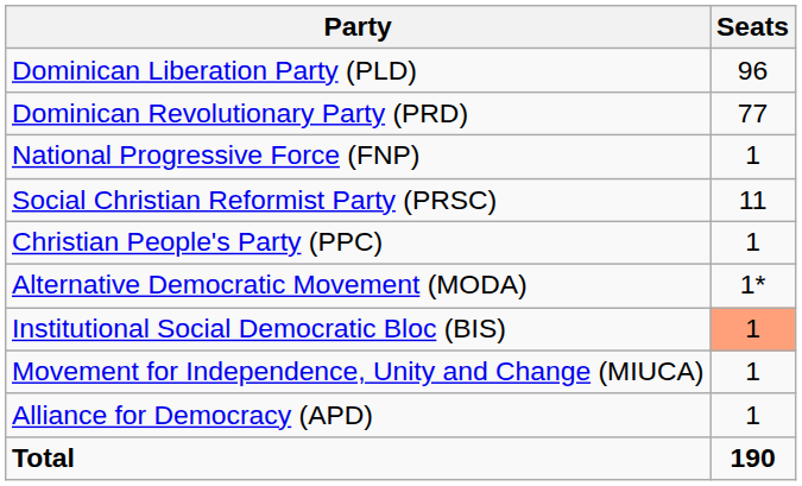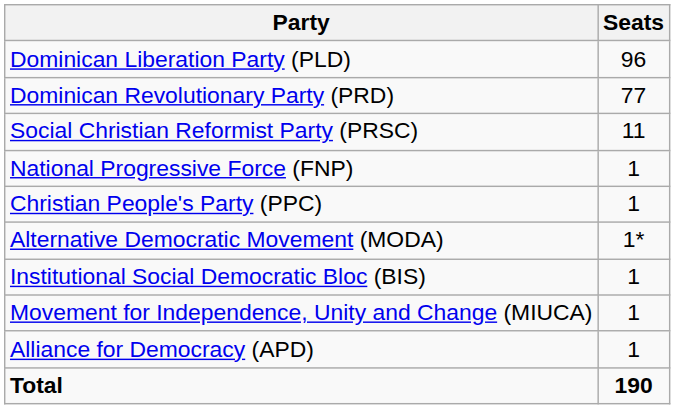 <table class="wikitable" style="text-align:center;">
 <tr>
 <th>Party</th>
 <th>Seats</th>
 </tr>
 <tr>
 <td align="left"><a href='#'>Dominican Liberation Party</a> (PLD)</td>
 <td>96</td>
 </tr>
 <tr>
 <td align="left"><a href='#'>Dominican Revolutionary Party</a> (PRD)</td>
 <td>77</td>
 </tr>
 <tr>
+<td align="left"><a href='#'>Social Christian Reformist Party</a> (PRSC)</td>
+<td>11</td>
+</tr>
+<tr>
 <td align="left"><a href='#'>National Progressive Force</a> (FNP)</td>
 <td>1</td>
-</tr>
-<tr>
-<td align="left"><a href='#'>Social Christian Reformist Party</a> (PRSC)</td>
-<td>11</td>
 </tr>
 <tr>
 <td align="left"><a href='#'>Christian People's Party</a> (PPC)</td>
 <td>1</td>
 </tr>
 <tr>
 <td align="left"><a href='#'>Alternative Democratic Movement</a> (MODA)</td>
 <td>1*</td>
 </tr>
 <tr>
 <td align="left"><a href='#'>Institutional Social Democratic Bloc</a> (BIS)</td>
-<td style="background: lightsalmon;">1</td>
+<td>1</td>
 </tr>
 <tr>
 <td align="left"><a href='#'>Movement for Independence, Unity and Change</a> (MIUCA)</td>
 <td>1</td>
 </tr>
 <tr>
 <td align="left"><a href='#'>Alliance for Democracy</a> (APD)</td>
 <td>1</td>
 </tr>
 <tr>
 <td align="left"><strong>Total</strong></td>
 <td><strong>190</strong></td>
 </tr>
 </table>
